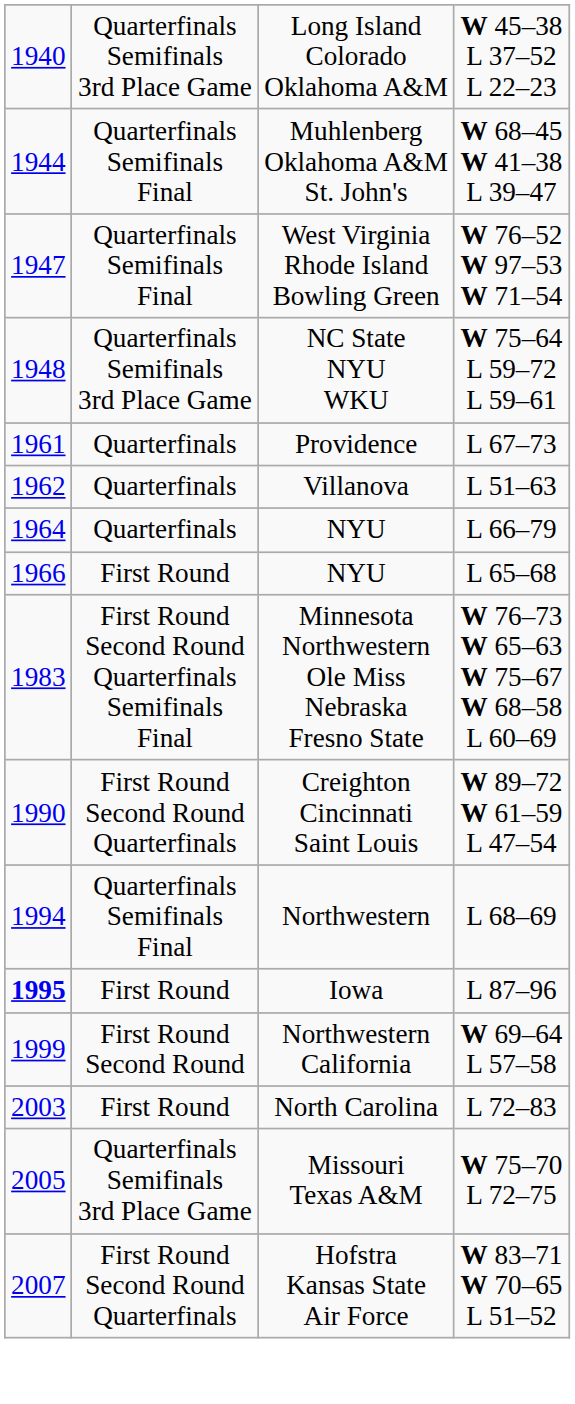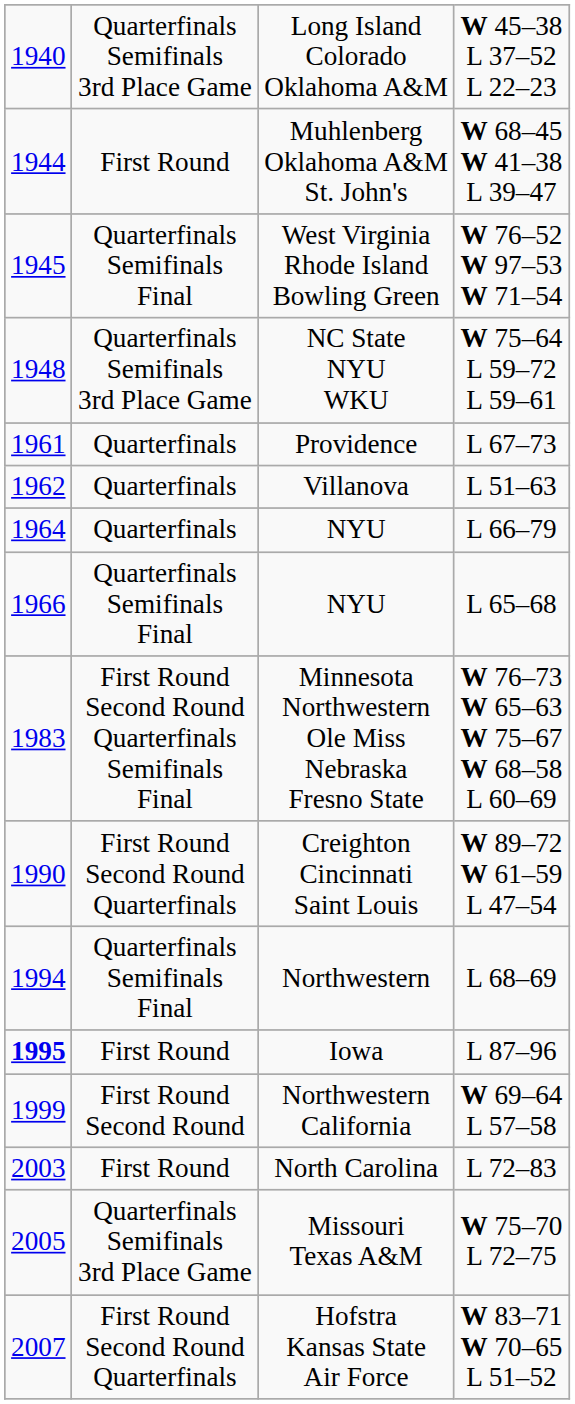 <table class="wikitable">
 <tr align="center">
 <td><a href='#'>1940</a></td>
 <td>Quarterfinals<br>Semifinals<br>3rd Place Game</td>
 <td>Long Island<br>Colorado<br>Oklahoma A&M</td>
 <td><strong>W</strong> 45–38<br>L 37–52<br>L 22–23</td>
 </tr>
 <tr align="center">
 <td><a href='#'>1944</a></td>
-<td>Quarterfinals<br>Semifinals<br>Final</td>
+<td>First Round</td>
 <td>Muhlenberg<br>Oklahoma A&M<br>St. John's</td>
 <td><strong>W</strong> 68–45<br><strong>W</strong> 41–38<br>L 39–47</td>
 </tr>
 <tr align="center">
-<td><a href='#'>1947</a></td>
+<td><a href='#'>1945</a></td>
 <td>Quarterfinals<br>Semifinals<br>Final</td>
 <td>West Virginia<br>Rhode Island<br>Bowling Green</td>
 <td><strong>W</strong> 76–52<br><strong>W</strong> 97–53<br><strong>W</strong> 71–54</td>
 </tr>
 <tr align="center">
 <td><a href='#'>1948</a></td>
 <td>Quarterfinals<br>Semifinals<br>3rd Place Game</td>
 <td>NC State<br>NYU<br>WKU</td>
 <td><strong>W</strong> 75–64<br>L 59–72<br>L 59–61</td>
 </tr>
 <tr align="center">
 <td><a href='#'>1961</a></td>
 <td>Quarterfinals</td>
 <td>Providence</td>
 <td>L 67–73</td>
 </tr>
 <tr align="center">
 <td><a href='#'>1962</a></td>
 <td>Quarterfinals</td>
 <td>Villanova</td>
 <td>L 51–63</td>
 </tr>
 <tr align="center">
 <td><a href='#'>1964</a></td>
 <td>Quarterfinals</td>
 <td>NYU</td>
 <td>L 66–79</td>
 </tr>
 <tr align="center">
 <td><a href='#'>1966</a></td>
-<td>First Round</td>
+<td>Quarterfinals<br>Semifinals<br>Final</td>
 <td>NYU</td>
 <td>L 65–68</td>
 </tr>
 <tr align="center">
 <td><a href='#'>1983</a></td>
 <td>First Round<br>Second Round<br>Quarterfinals<br>Semifinals<br>Final</td>
 <td>Minnesota<br>Northwestern<br>Ole Miss<br>Nebraska<br>Fresno State</td>
 <td><strong>W</strong> 76–73<br><strong>W</strong> 65–63<br><strong>W</strong> 75–67<br><strong>W</strong> 68–58<br>L 60–69</td>
 </tr>
 <tr align="center">
 <td><a href='#'>1990</a></td>
 <td>First Round<br>Second Round<br>Quarterfinals</td>
 <td>Creighton<br>Cincinnati<br>Saint Louis</td>
 <td><strong>W</strong> 89–72<br><strong>W</strong> 61–59<br>L 47–54</td>
 </tr>
 <tr align="center">
 <td><a href='#'>1994</a></td>
 <td>Quarterfinals<br>Semifinals<br>Final</td>
 <td>Northwestern</td>
 <td>L 68–69</td>
 </tr>
 <tr align="center">
 <td><strong><a href='#'>1995</a></strong></td>
 <td>First Round</td>
 <td>Iowa</td>
 <td>L 87–96</td>
 </tr>
 <tr align="center">
 <td><a href='#'>1999</a></td>
 <td>First Round<br>Second Round</td>
 <td>Northwestern<br>California</td>
 <td><strong>W</strong> 69–64<br>L 57–58</td>
 </tr>
 <tr align="center">
 <td><a href='#'>2003</a></td>
 <td>First Round</td>
 <td>North Carolina</td>
 <td>L 72–83</td>
 </tr>
 <tr align="center">
 <td><a href='#'>2005</a></td>
 <td>Quarterfinals<br>Semifinals<br>3rd Place Game</td>
 <td>Missouri<br>Texas A&M</td>
 <td><strong>W</strong> 75–70<br>L 72–75</td>
 </tr>
 <tr align="center">
 <td><a href='#'>2007</a></td>
 <td>First Round<br>Second Round<br>Quarterfinals</td>
 <td>Hofstra<br>Kansas State<br>Air Force</td>
 <td><strong>W</strong> 83–71<br><strong>W</strong> 70–65<br>L 51–52</td>
 </tr>
 </table>
